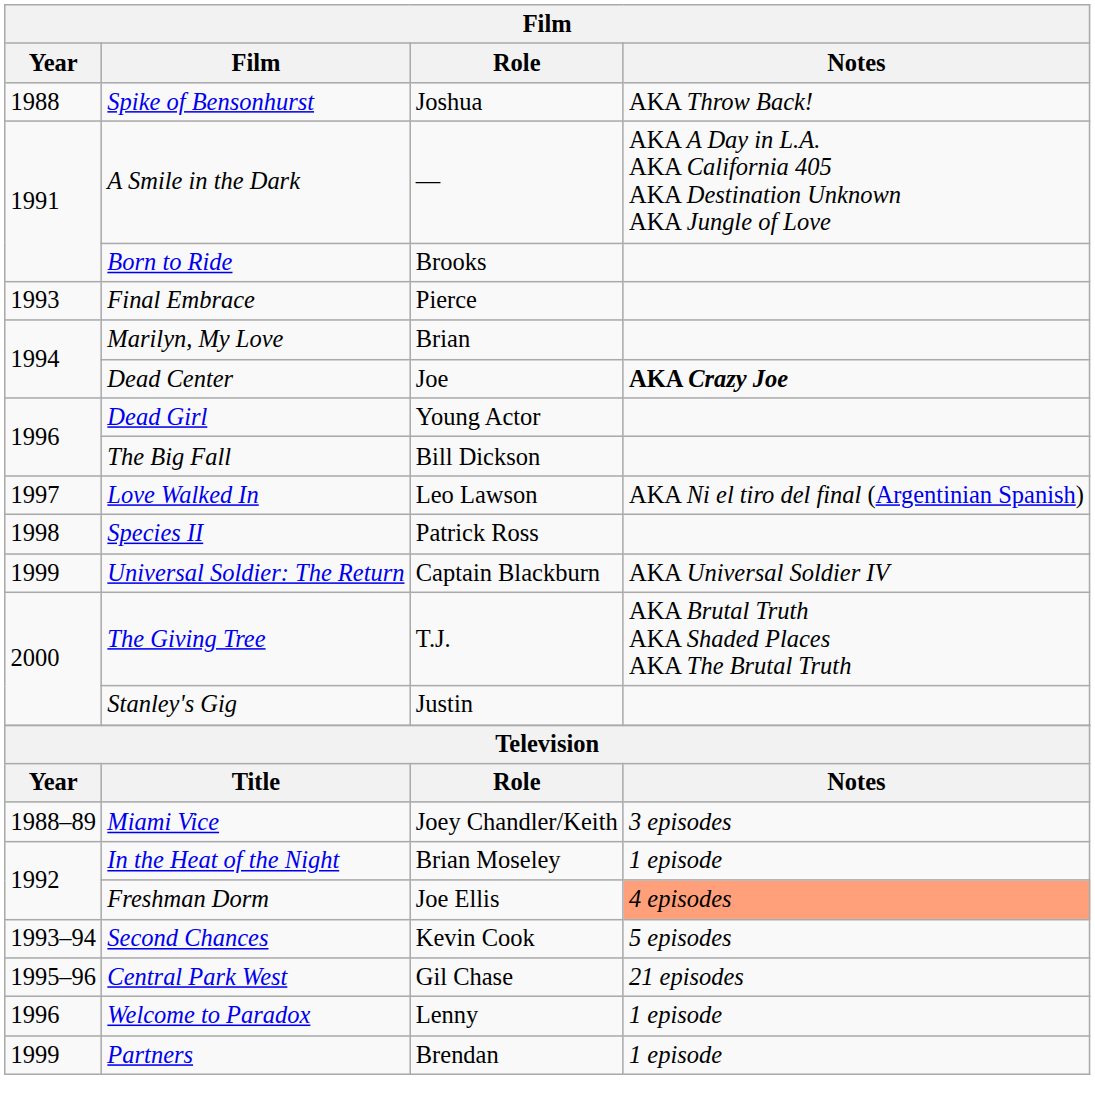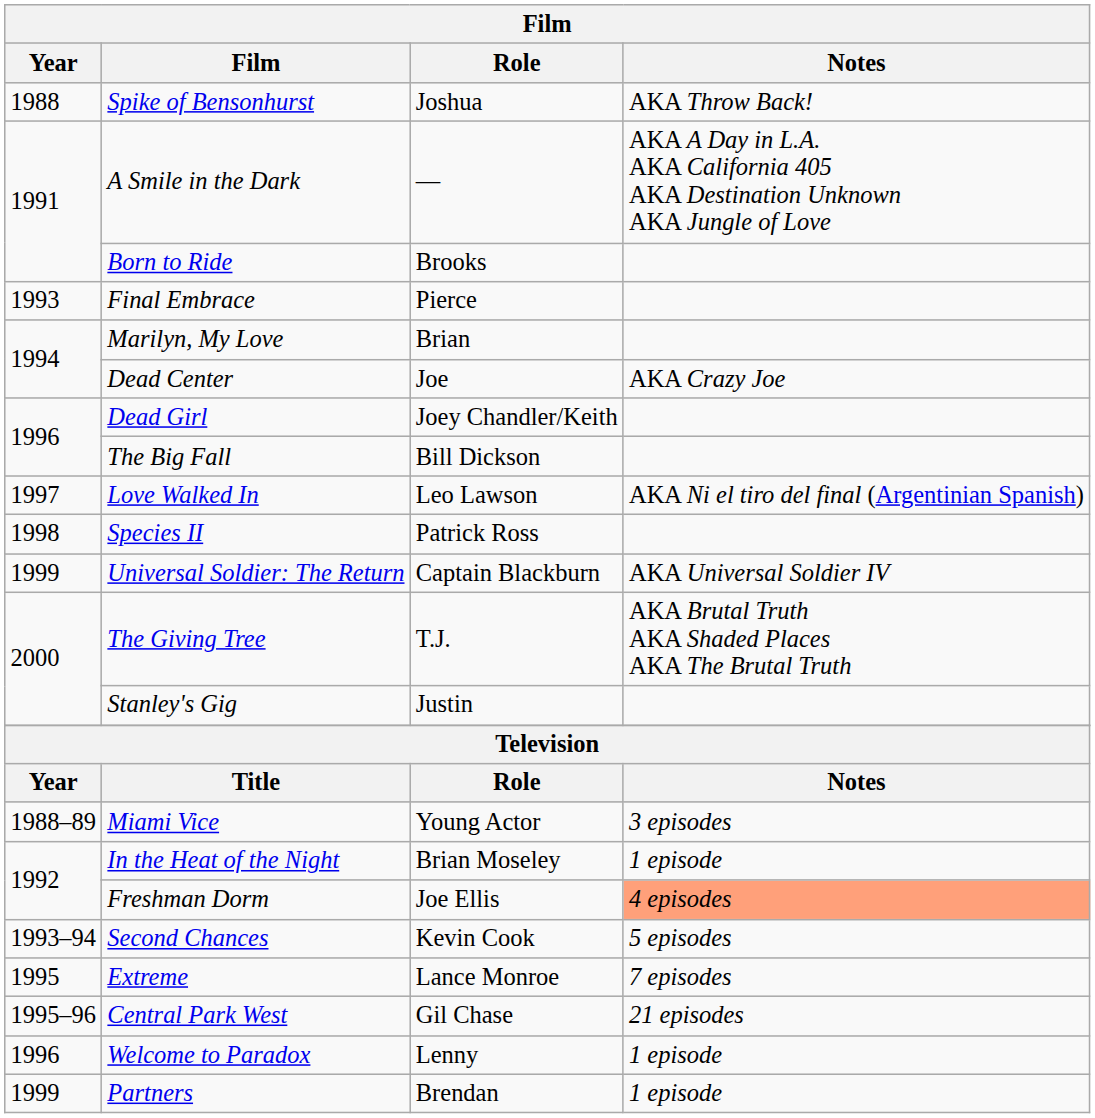 <table class="wikitable">
 <tr>
 <th colspan="4">Film</th>
 </tr>
 <tr>
 <th>Year</th>
 <th>Film</th>
 <th>Role</th>
 <th>Notes</th>
 </tr>
 <tr>
 <td>1988</td>
 <td><em><a href='#'>Spike of Bensonhurst</a></em></td>
 <td>Joshua</td>
 <td>AKA <em>Throw Back!</em></td>
 </tr>
 <tr>
 <td rowspan="2">1991</td>
 <td><em>A Smile in the Dark</em></td>
 <td>—</td>
 <td>AKA <em>A Day in L.A.</em><br> AKA <em>California 405</em><br> AKA <em>Destination Unknown</em><br> AKA <em>Jungle of Love</em></td>
 </tr>
 <tr>
 <td><em><a href='#'>Born to Ride</a></em></td>
 <td>Brooks</td>
 <td></td>
 </tr>
 <tr>
 <td>1993</td>
 <td><em>Final Embrace</em></td>
 <td>Pierce</td>
 <td></td>
 </tr>
 <tr>
 <td rowspan="2">1994</td>
 <td><em>Marilyn, My Love</em></td>
 <td>Brian</td>
 <td></td>
 </tr>
 <tr>
 <td><em>Dead Center</em></td>
 <td>Joe</td>
-<td><strong>AKA <em>Crazy Joe</em></strong></td>
+<td>AKA <em>Crazy Joe</em></td>
 </tr>
 <tr>
 <td rowspan="2">1996</td>
 <td><em><a href='#'>Dead Girl</a></em></td>
-<td>Young Actor</td>
+<td>Joey Chandler/Keith</td>
 <td></td>
 </tr>
 <tr>
 <td><em>The Big Fall</em></td>
 <td>Bill Dickson</td>
 <td></td>
 </tr>
 <tr>
 <td>1997</td>
 <td><em><a href='#'>Love Walked In</a></em></td>
 <td>Leo Lawson</td>
 <td>AKA <em>Ni el tiro del final</em> (<a href='#'>Argentinian Spanish</a>)</td>
 </tr>
 <tr>
 <td>1998</td>
 <td><em><a href='#'>Species II</a></em></td>
 <td>Patrick Ross</td>
 <td></td>
 </tr>
 <tr>
 <td>1999</td>
 <td><em><a href='#'>Universal Soldier: The Return</a></em></td>
 <td>Captain Blackburn</td>
 <td>AKA <em>Universal Soldier IV</em></td>
 </tr>
 <tr>
 <td rowspan="2">2000</td>
 <td><em><a href='#'>The Giving Tree</a></em></td>
 <td>T.J.</td>
 <td>AKA <em>Brutal Truth</em><br> AKA <em>Shaded Places</em><br> AKA <em>The Brutal Truth</em></td>
 </tr>
 <tr>
 <td><em>Stanley's Gig</em></td>
 <td>Justin</td>
 <td></td>
 </tr>
 <tr>
 </tr>
 <tr>
 <th colspan="4">Television</th>
 </tr>
 <tr>
 <th>Year</th>
 <th>Title</th>
 <th>Role</th>
 <th>Notes</th>
 </tr>
 <tr>
 <td>1988–89</td>
 <td><em><a href='#'>Miami Vice</a></em></td>
-<td>Joey Chandler/Keith</td>
+<td>Young Actor</td>
 <td><em>3 episodes</em></td>
 </tr>
 <tr>
 <td rowspan="2">1992</td>
 <td><em><a href='#'>In the Heat of the Night</a></em></td>
 <td>Brian Moseley</td>
 <td><em>1 episode</em></td>
 </tr>
 <tr>
 <td><em>Freshman Dorm</em></td>
 <td>Joe Ellis</td>
 <td style="background: lightsalmon;"><em>4 episodes</em></td>
 </tr>
 <tr>
 <td>1993–94</td>
 <td><em><a href='#'>Second Chances</a></em></td>
 <td>Kevin Cook</td>
 <td><em>5 episodes</em></td>
 </tr>
 <tr>
+<td>1995</td>
+<td><em><a href='#'>Extreme</a></em></td>
+<td>Lance Monroe</td>
+<td><em>7 episodes</em></td>
+</tr>
+<tr>
 <td>1995–96</td>
 <td><em><a href='#'>Central Park West</a></em></td>
 <td>Gil Chase</td>
 <td><em>21 episodes</em></td>
 </tr>
 <tr>
 <td>1996</td>
 <td><em><a href='#'>Welcome to Paradox</a></em></td>
 <td>Lenny</td>
 <td><em>1 episode</em></td>
 </tr>
 <tr>
 <td>1999</td>
 <td><em><a href='#'>Partners</a></em></td>
 <td>Brendan</td>
 <td><em>1 episode</em></td>
 </tr>
 </table>
